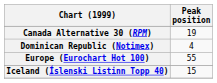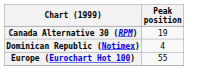 <table class="wikitable sortable plainrowheaders" style="text-align:center">
 <tr>
 <th scope="col">Chart (1999)</th>
 <th scope="col">Peak<br>position</th>
 </tr>
 <tr>
 </tr>
 <tr>
 <th scope="row">Canada Alternative 30 (<em><a href='#'>RPM</a></em>)</th>
 <td>19</td>
 </tr>
 <tr>
 <th scope="row">Dominican Republic (<a href='#'>Notimex</a>)</th>
 <td>4</td>
 </tr>
 <tr>
 <th scope="row">Europe (<a href='#'>Eurochart Hot 100</a>)</th>
 <td>55</td>
 </tr>
 <tr>
 </tr>
 <tr>
-<th scope="row">Iceland (<a href='#'>Íslenski Listinn Topp 40</a>)</th>
-<td>15</td>
-</tr>
-<tr>
 </tr>
 <tr>
 </tr>
 <tr>
 </tr>
 <tr>
 </tr>
 <tr>
 </tr>
 <tr>
 </tr>
 <tr>
 </tr>
 <tr>
 </tr>
 <tr>
 </tr>
 <tr>
 </tr>
 </table>
